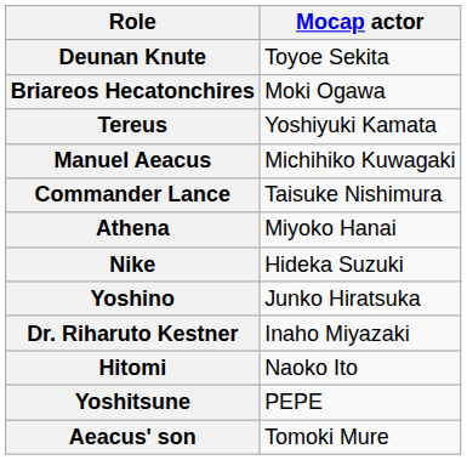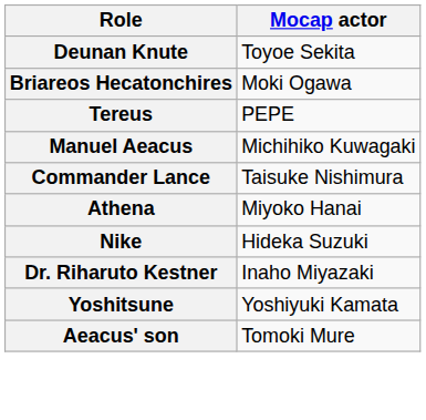 <table class="wikitable">
 <tr>
 <th>Role</th>
 <th><a href='#'>Mocap</a> actor</th>
 </tr>
 <tr>
 <th>Deunan Knute</th>
 <td>Toyoe Sekita</td>
 </tr>
 <tr>
 <th>Briareos Hecatonchires</th>
 <td>Moki Ogawa</td>
 </tr>
 <tr>
 <th>Tereus</th>
-<td>Yoshiyuki Kamata</td>
+<td>PEPE</td>
 </tr>
 <tr>
 <th>Manuel Aeacus</th>
 <td>Michihiko Kuwagaki</td>
 </tr>
 <tr>
 <th>Commander Lance</th>
 <td>Taisuke Nishimura</td>
 </tr>
 <tr>
 <th>Athena</th>
 <td>Miyoko Hanai</td>
 </tr>
 <tr>
 <th>Nike</th>
 <td>Hideka Suzuki</td>
 </tr>
 <tr>
-<th>Yoshino</th>
-<td>Junko Hiratsuka</td>
-</tr>
-<tr>
 <th>Dr. Riharuto Kestner</th>
 <td>Inaho Miyazaki</td>
 </tr>
 <tr>
-<th>Hitomi</th>
-<td>Naoko Ito</td>
-</tr>
-<tr>
 <th>Yoshitsune</th>
-<td>PEPE</td>
+<td>Yoshiyuki Kamata</td>
 </tr>
 <tr>
 <th>Aeacus' son</th>
 <td>Tomoki Mure</td>
 </tr>
 </table>
